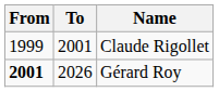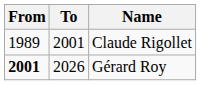 <table class="wikitable">
 <tr>
 <th>From</th>
 <th>To</th>
 <th>Name</th>
 </tr>
 <tr>
-<td>1999</td>
+<td>1989</td>
 <td>2001</td>
 <td>Claude Rigollet</td>
 </tr>
 <tr>
 <td><strong>2001</strong></td>
 <td>2026</td>
 <td>Gérard Roy</td>
 </tr>
 </table>
